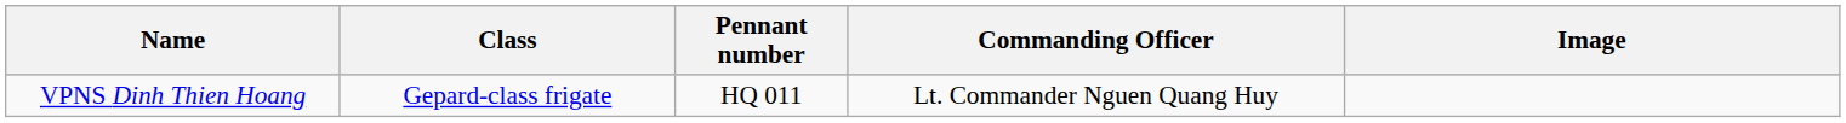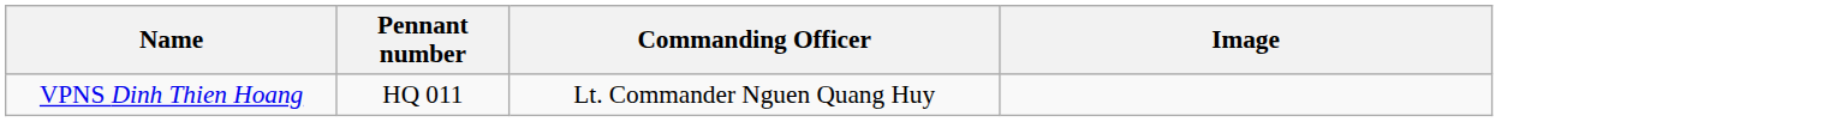 <table class="wikitable" style="text-align:center">
 <tr style="background:#cccccc">
 <th scope="col" style="width: 200px;">Name</th>
-<th scope="col" style="width: 200px;">Class</th>
 <th scope="col" style="width: 100px;">Pennant number</th>
 <th scope="col" style="width: 300px;">Commanding Officer</th>
 <th scope="col" style="width: 300px;">Image</th>
 </tr>
 <tr>
 <td><a href='#'>VPNS <em>Dinh Thien Hoang</em></a></td>
-<td><a href='#'>Gepard-class frigate</a></td>
 <td>HQ 011</td>
 <td>Lt. Commander Nguen Quang Huy</td>
 <td></td>
 </tr>
 </table>
